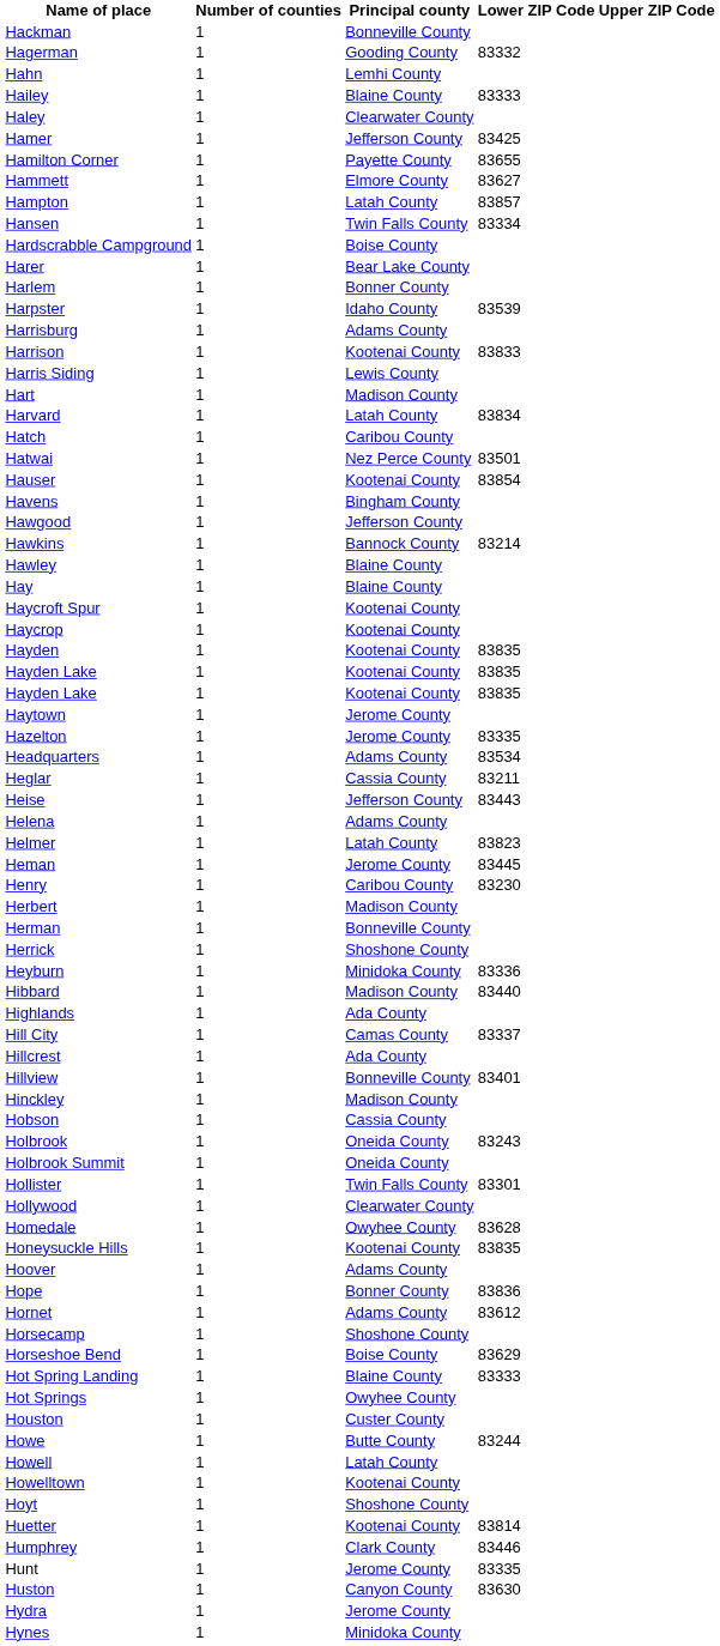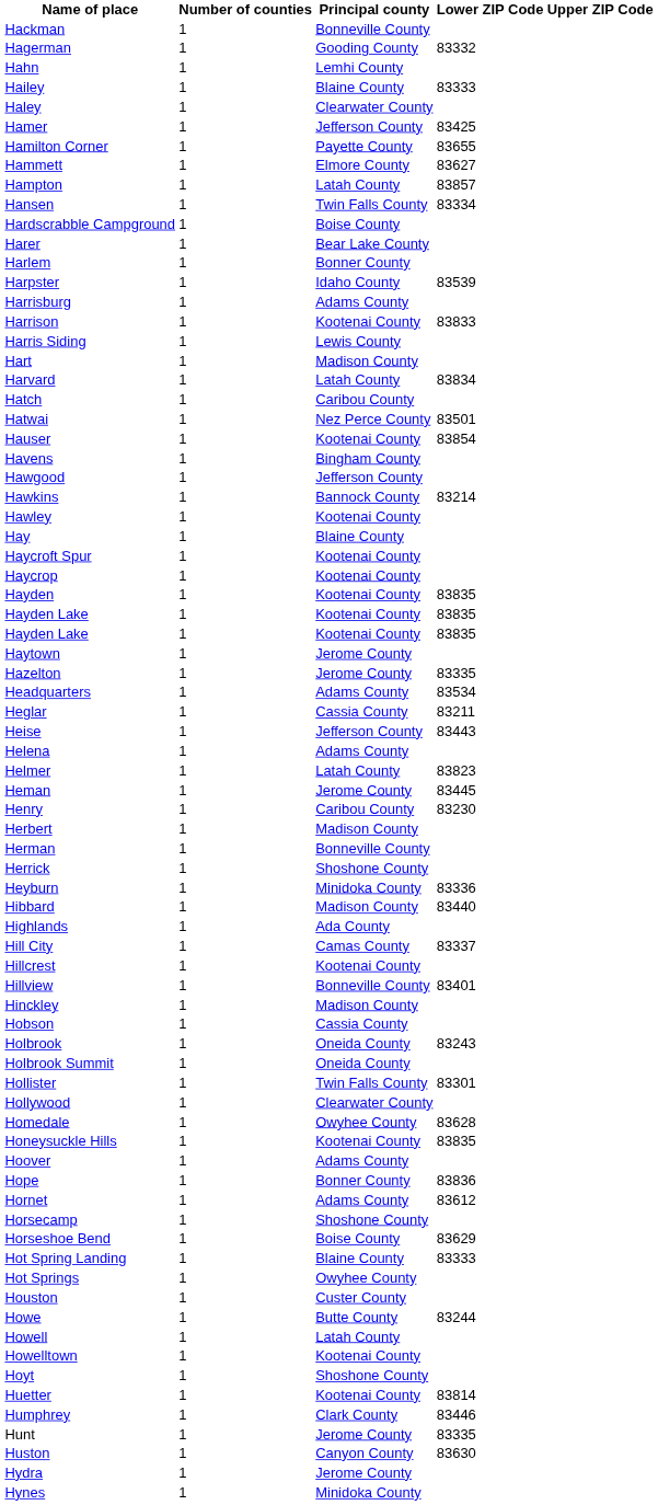 <table>
 <tr>
 <th>Name of place</th>
 <th>Number of counties</th>
 <th>Principal county</th>
 <th>Lower ZIP Code</th>
 <th>Upper ZIP Code</th>
 </tr>
 <tr --->
 <td><a href='#'>Hackman</a></td>
 <td>1</td>
 <td><a href='#'>Bonneville County</a></td>
 <td> </td>
 <td> </td>
 </tr>
 <tr --->
 <td><a href='#'>Hagerman</a></td>
 <td>1</td>
 <td><a href='#'>Gooding County</a></td>
 <td>83332</td>
 <td> </td>
 </tr>
 <tr --->
 <td><a href='#'>Hahn</a></td>
 <td>1</td>
 <td><a href='#'>Lemhi County</a></td>
 <td> </td>
 <td> </td>
 </tr>
 <tr --->
 <td><a href='#'>Hailey</a></td>
 <td>1</td>
 <td><a href='#'>Blaine County</a></td>
 <td>83333</td>
 <td> </td>
 </tr>
 <tr --->
 <td><a href='#'>Haley</a></td>
 <td>1</td>
 <td><a href='#'>Clearwater County</a></td>
 <td> </td>
 <td> </td>
 </tr>
 <tr --->
 <td><a href='#'>Hamer</a></td>
 <td>1</td>
 <td><a href='#'>Jefferson County</a></td>
 <td>83425</td>
 <td> </td>
 </tr>
 <tr --->
 <td><a href='#'>Hamilton Corner</a></td>
 <td>1</td>
 <td><a href='#'>Payette County</a></td>
 <td>83655</td>
 <td> </td>
 </tr>
 <tr --->
 <td><a href='#'>Hammett</a></td>
 <td>1</td>
 <td><a href='#'>Elmore County</a></td>
 <td>83627</td>
 <td> </td>
 </tr>
 <tr --->
 <td><a href='#'>Hampton</a></td>
 <td>1</td>
 <td><a href='#'>Latah County</a></td>
 <td>83857</td>
 <td> </td>
 </tr>
 <tr --->
 <td><a href='#'>Hansen</a></td>
 <td>1</td>
 <td><a href='#'>Twin Falls County</a></td>
 <td>83334</td>
 <td> </td>
 </tr>
 <tr --->
 <td><a href='#'>Hardscrabble Campground</a></td>
 <td>1</td>
 <td><a href='#'>Boise County</a></td>
 <td> </td>
 <td> </td>
 </tr>
 <tr --->
 <td><a href='#'>Harer</a></td>
 <td>1</td>
 <td><a href='#'>Bear Lake County</a></td>
 <td> </td>
 <td> </td>
 </tr>
 <tr --->
 <td><a href='#'>Harlem</a></td>
 <td>1</td>
 <td><a href='#'>Bonner County</a></td>
 <td> </td>
 <td> </td>
 </tr>
 <tr --->
 <td><a href='#'>Harpster</a></td>
 <td>1</td>
 <td><a href='#'>Idaho County</a></td>
 <td>83539</td>
 <td> </td>
 </tr>
 <tr --->
 <td><a href='#'>Harrisburg</a></td>
 <td>1</td>
 <td><a href='#'>Adams County</a></td>
 <td> </td>
 <td> </td>
 </tr>
 <tr --->
 <td><a href='#'>Harrison</a></td>
 <td>1</td>
 <td><a href='#'>Kootenai County</a></td>
 <td>83833</td>
 <td> </td>
 </tr>
 <tr --->
 <td><a href='#'>Harris Siding</a></td>
 <td>1</td>
 <td><a href='#'>Lewis County</a></td>
 <td> </td>
 <td> </td>
 </tr>
 <tr --->
 <td><a href='#'>Hart</a></td>
 <td>1</td>
 <td><a href='#'>Madison County</a></td>
 <td> </td>
 <td> </td>
 </tr>
 <tr --->
 <td><a href='#'>Harvard</a></td>
 <td>1</td>
 <td><a href='#'>Latah County</a></td>
 <td>83834</td>
 <td> </td>
 </tr>
 <tr --->
 <td><a href='#'>Hatch</a></td>
 <td>1</td>
 <td><a href='#'>Caribou County</a></td>
 <td> </td>
 <td> </td>
 </tr>
 <tr --->
 <td><a href='#'>Hatwai</a></td>
 <td>1</td>
 <td><a href='#'>Nez Perce County</a></td>
 <td>83501</td>
 <td> </td>
 </tr>
 <tr --->
 <td><a href='#'>Hauser</a></td>
 <td>1</td>
 <td><a href='#'>Kootenai County</a></td>
 <td>83854</td>
 <td> </td>
 </tr>
 <tr --->
 <td><a href='#'>Havens</a></td>
 <td>1</td>
 <td><a href='#'>Bingham County</a></td>
 <td> </td>
 <td> </td>
 </tr>
 <tr --->
 <td><a href='#'>Hawgood</a></td>
 <td>1</td>
 <td><a href='#'>Jefferson County</a></td>
 <td> </td>
 <td> </td>
 </tr>
 <tr --->
 <td><a href='#'>Hawkins</a></td>
 <td>1</td>
 <td><a href='#'>Bannock County</a></td>
 <td>83214</td>
 <td> </td>
 </tr>
 <tr --->
 <td><a href='#'>Hawley</a></td>
 <td>1</td>
-<td><a href='#'>Blaine County</a></td>
+<td><a href='#'>Kootenai County</a></td>
 <td> </td>
 <td> </td>
 </tr>
 <tr --->
 <td><a href='#'>Hay</a></td>
 <td>1</td>
 <td><a href='#'>Blaine County</a></td>
 <td> </td>
 <td> </td>
 </tr>
 <tr --->
 <td><a href='#'>Haycroft Spur</a></td>
 <td>1</td>
 <td><a href='#'>Kootenai County</a></td>
 <td> </td>
 <td> </td>
 </tr>
 <tr --->
 <td><a href='#'>Haycrop</a></td>
 <td>1</td>
 <td><a href='#'>Kootenai County</a></td>
 <td> </td>
 <td> </td>
 </tr>
 <tr --->
 <td><a href='#'>Hayden</a></td>
 <td>1</td>
 <td><a href='#'>Kootenai County</a></td>
 <td>83835</td>
 <td> </td>
 </tr>
 <tr --->
 <td><a href='#'>Hayden Lake</a></td>
 <td>1</td>
 <td><a href='#'>Kootenai County</a></td>
 <td>83835</td>
 <td> </td>
 </tr>
 <tr --->
 <td><a href='#'>Hayden Lake</a></td>
 <td>1</td>
 <td><a href='#'>Kootenai County</a></td>
 <td>83835</td>
 <td> </td>
 </tr>
 <tr --->
 <td><a href='#'>Haytown</a></td>
 <td>1</td>
 <td><a href='#'>Jerome County</a></td>
 <td> </td>
 <td> </td>
 </tr>
 <tr --->
 <td><a href='#'>Hazelton</a></td>
 <td>1</td>
 <td><a href='#'>Jerome County</a></td>
 <td>83335</td>
 <td> </td>
 </tr>
 <tr --->
 <td><a href='#'>Headquarters</a></td>
 <td>1</td>
 <td><a href='#'>Adams County</a></td>
 <td>83534</td>
 <td> </td>
 </tr>
 <tr --->
 <td><a href='#'>Heglar</a></td>
 <td>1</td>
 <td><a href='#'>Cassia County</a></td>
 <td>83211</td>
 <td> </td>
 </tr>
 <tr --->
 <td><a href='#'>Heise</a></td>
 <td>1</td>
 <td><a href='#'>Jefferson County</a></td>
 <td>83443</td>
 <td> </td>
 </tr>
 <tr --->
 <td><a href='#'>Helena</a></td>
 <td>1</td>
 <td><a href='#'>Adams County</a></td>
 <td> </td>
 <td> </td>
 </tr>
 <tr --->
 <td><a href='#'>Helmer</a></td>
 <td>1</td>
 <td><a href='#'>Latah County</a></td>
 <td>83823</td>
 <td> </td>
 </tr>
 <tr --->
 <td><a href='#'>Heman</a></td>
 <td>1</td>
 <td><a href='#'>Jerome County</a></td>
 <td>83445</td>
 <td> </td>
 </tr>
 <tr --->
 <td><a href='#'>Henry</a></td>
 <td>1</td>
 <td><a href='#'>Caribou County</a></td>
 <td>83230</td>
 <td> </td>
 </tr>
 <tr --->
 <td><a href='#'>Herbert</a></td>
 <td>1</td>
 <td><a href='#'>Madison County</a></td>
 <td> </td>
 <td> </td>
 </tr>
 <tr --->
 <td><a href='#'>Herman</a></td>
 <td>1</td>
 <td><a href='#'>Bonneville County</a></td>
 <td> </td>
 <td> </td>
 </tr>
 <tr --->
 <td><a href='#'>Herrick</a></td>
 <td>1</td>
 <td><a href='#'>Shoshone County</a></td>
 <td> </td>
 <td> </td>
 </tr>
 <tr --->
 <td><a href='#'>Heyburn</a></td>
 <td>1</td>
 <td><a href='#'>Minidoka County</a></td>
 <td>83336</td>
 <td> </td>
 </tr>
 <tr --->
 <td><a href='#'>Hibbard</a></td>
 <td>1</td>
 <td><a href='#'>Madison County</a></td>
 <td>83440</td>
 <td> </td>
 </tr>
 <tr --->
 <td><a href='#'>Highlands</a></td>
 <td>1</td>
 <td><a href='#'>Ada County</a></td>
 <td> </td>
 <td> </td>
 </tr>
 <tr --->
 <td><a href='#'>Hill City</a></td>
 <td>1</td>
 <td><a href='#'>Camas County</a></td>
 <td>83337</td>
 <td> </td>
 </tr>
 <tr --->
 <td><a href='#'>Hillcrest</a></td>
 <td>1</td>
-<td><a href='#'>Ada County</a></td>
+<td><a href='#'>Kootenai County</a></td>
 <td> </td>
 <td> </td>
 </tr>
 <tr --->
 <td><a href='#'>Hillview</a></td>
 <td>1</td>
 <td><a href='#'>Bonneville County</a></td>
 <td>83401</td>
 <td> </td>
 </tr>
 <tr --->
 <td><a href='#'>Hinckley</a></td>
 <td>1</td>
 <td><a href='#'>Madison County</a></td>
 <td> </td>
 <td> </td>
 </tr>
 <tr --->
 <td><a href='#'>Hobson</a></td>
 <td>1</td>
 <td><a href='#'>Cassia County</a></td>
 <td> </td>
 <td> </td>
 </tr>
 <tr --->
 <td><a href='#'>Holbrook</a></td>
 <td>1</td>
 <td><a href='#'>Oneida County</a></td>
 <td>83243</td>
 <td> </td>
 </tr>
 <tr --->
 <td><a href='#'>Holbrook Summit</a></td>
 <td>1</td>
 <td><a href='#'>Oneida County</a></td>
 <td> </td>
 <td> </td>
 </tr>
 <tr --->
 <td><a href='#'>Hollister</a></td>
 <td>1</td>
 <td><a href='#'>Twin Falls County</a></td>
 <td>83301</td>
 <td> </td>
 </tr>
 <tr --->
 <td><a href='#'>Hollywood</a></td>
 <td>1</td>
 <td><a href='#'>Clearwater County</a></td>
 <td> </td>
 <td> </td>
 </tr>
 <tr --->
 <td><a href='#'>Homedale</a></td>
 <td>1</td>
 <td><a href='#'>Owyhee County</a></td>
 <td>83628</td>
 <td> </td>
 </tr>
 <tr --->
 <td><a href='#'>Honeysuckle Hills</a></td>
 <td>1</td>
 <td><a href='#'>Kootenai County</a></td>
 <td>83835</td>
 <td> </td>
 </tr>
 <tr --->
 <td><a href='#'>Hoover</a></td>
 <td>1</td>
 <td><a href='#'>Adams County</a></td>
 <td> </td>
 <td> </td>
 </tr>
 <tr --->
 <td><a href='#'>Hope</a></td>
 <td>1</td>
 <td><a href='#'>Bonner County</a></td>
 <td>83836</td>
 <td> </td>
 </tr>
 <tr --->
 <td><a href='#'>Hornet</a></td>
 <td>1</td>
 <td><a href='#'>Adams County</a></td>
 <td>83612</td>
 <td> </td>
 </tr>
 <tr --->
 <td><a href='#'>Horsecamp</a></td>
 <td>1</td>
 <td><a href='#'>Shoshone County</a></td>
 <td> </td>
 <td> </td>
 </tr>
 <tr --->
 <td><a href='#'>Horseshoe Bend</a></td>
 <td>1</td>
 <td><a href='#'>Boise County</a></td>
 <td>83629</td>
 <td> </td>
 </tr>
 <tr --->
 <td><a href='#'>Hot Spring Landing</a></td>
 <td>1</td>
 <td><a href='#'>Blaine County</a></td>
 <td>83333</td>
 <td> </td>
 </tr>
 <tr --->
 <td><a href='#'>Hot Springs</a></td>
 <td>1</td>
 <td><a href='#'>Owyhee County</a></td>
 <td> </td>
 <td> </td>
 </tr>
 <tr --->
 <td><a href='#'>Houston</a></td>
 <td>1</td>
 <td><a href='#'>Custer County</a></td>
 <td> </td>
 <td> </td>
 </tr>
 <tr --->
 <td><a href='#'>Howe</a></td>
 <td>1</td>
 <td><a href='#'>Butte County</a></td>
 <td>83244</td>
 <td> </td>
 </tr>
 <tr --->
 <td><a href='#'>Howell</a></td>
 <td>1</td>
 <td><a href='#'>Latah County</a></td>
 <td> </td>
 <td> </td>
 </tr>
 <tr --->
 <td><a href='#'>Howelltown</a></td>
 <td>1</td>
 <td><a href='#'>Kootenai County</a></td>
 <td> </td>
 <td> </td>
 </tr>
 <tr --->
 <td><a href='#'>Hoyt</a></td>
 <td>1</td>
 <td><a href='#'>Shoshone County</a></td>
 <td> </td>
 <td> </td>
 </tr>
 <tr --->
 <td><a href='#'>Huetter</a></td>
 <td>1</td>
 <td><a href='#'>Kootenai County</a></td>
 <td>83814</td>
 <td> </td>
 </tr>
 <tr --->
 <td><a href='#'>Humphrey</a></td>
 <td>1</td>
 <td><a href='#'>Clark County</a></td>
 <td>83446</td>
 <td> </td>
 </tr>
 <tr --->
 <td>Hunt</td>
 <td>1</td>
 <td><a href='#'>Jerome County</a></td>
 <td>83335</td>
 <td> </td>
 </tr>
 <tr --->
 <td><a href='#'>Huston</a></td>
 <td>1</td>
 <td><a href='#'>Canyon County</a></td>
 <td>83630</td>
 <td> </td>
 </tr>
 <tr --->
 <td><a href='#'>Hydra</a></td>
 <td>1</td>
 <td><a href='#'>Jerome County</a></td>
 <td> </td>
 <td> </td>
 </tr>
 <tr --->
 <td><a href='#'>Hynes</a></td>
 <td>1</td>
 <td><a href='#'>Minidoka County</a></td>
 <td> </td>
 <td> </td>
 </tr>
 <tr --->
 </tr>
 </table>
